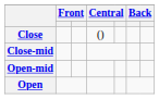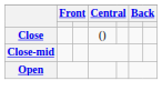 <table class="wikitable" style="text-align:center;">
 <tr>
 </tr>
 <tr>
 <th rowspan="2"></th>
 <th colspan="2"><a href='#'>Front</a></th>
 <th colspan="2"><a href='#'>Central</a></th>
 <th colspan="2"><a href='#'>Back</a></th>
 </tr>
 <tr>
 <th></th>
 <th></th>
 <th></th>
 <th></th>
 <th></th>
 <th></th>
 </tr>
 <tr>
 <th><a href='#'>Close</a></th>
 <td></td>
 <td></td>
 <td>()</td>
 <td></td>
 <td></td>
 <td></td>
 </tr>
 <tr>
 <th><a href='#'>Close-mid</a></th>
 <td></td>
 <td></td>
 <td colspan="2"></td>
 <td></td>
 <td></td>
 </tr>
 <tr>
-<th><a href='#'>Open-mid</a></th>
-<td></td>
-<td></td>
-<td></td>
-<td></td>
-<td></td>
-<td></td>
-</tr>
-<tr>
 <th><a href='#'>Open</a></th>
 <td colspan="2"></td>
 <td></td>
 <td></td>
 <td colspan="2"></td>
 </tr>
 </table>
